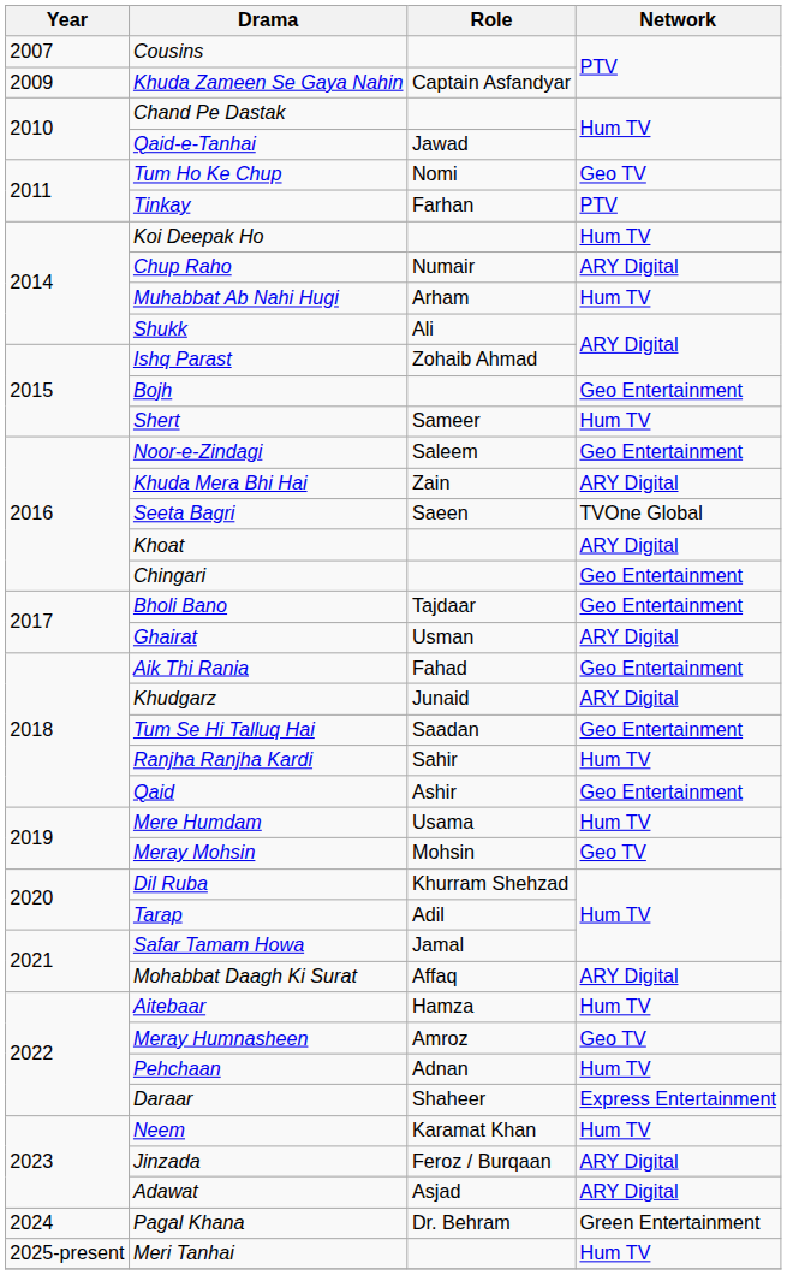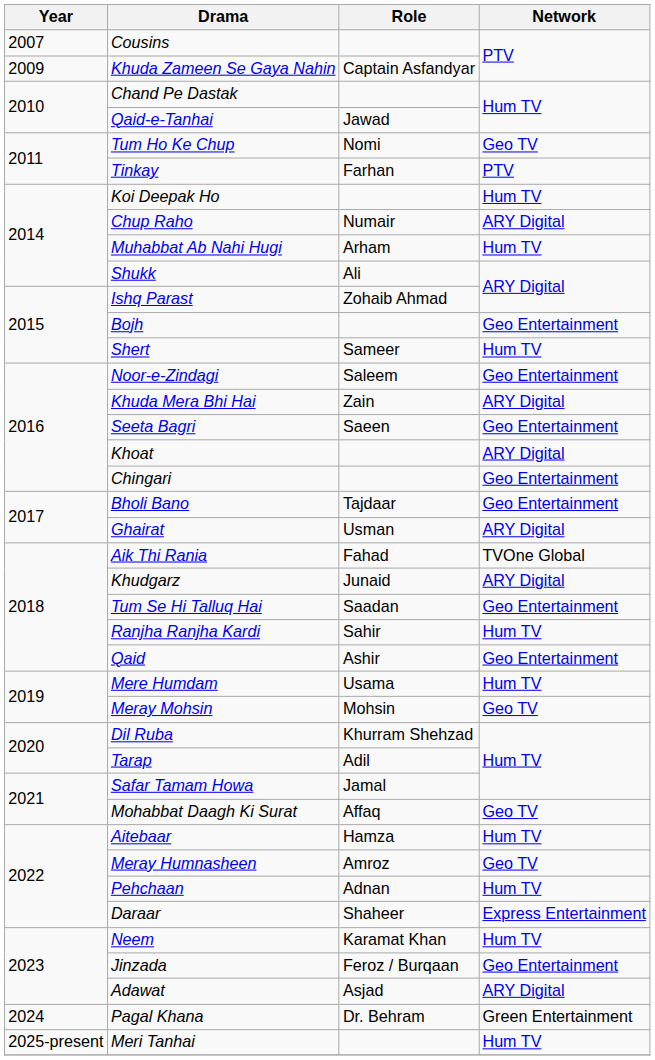 <table class="wikitable sortable">
 <tr>
 <th>Year</th>
 <th>Drama</th>
 <th>Role</th>
 <th>Network</th>
 </tr>
 <tr>
 <td>2007</td>
 <td><em>Cousins</em></td>
 <td></td>
 <td rowspan="2"><a href='#'>PTV</a></td>
 </tr>
 <tr>
 <td>2009</td>
 <td><em><a href='#'>Khuda Zameen Se Gaya Nahin</a></em></td>
 <td>Captain Asfandyar</td>
 </tr>
 <tr>
 <td rowspan="2">2010</td>
 <td><em>Chand Pe Dastak</em></td>
 <td></td>
 <td rowspan="2"><a href='#'>Hum TV</a></td>
 </tr>
 <tr>
 <td><em><a href='#'>Qaid-e-Tanhai</a></em></td>
 <td>Jawad</td>
 </tr>
 <tr>
 <td rowspan="2">2011</td>
 <td><em><a href='#'>Tum Ho Ke Chup</a></em></td>
 <td>Nomi</td>
 <td><a href='#'>Geo TV</a></td>
 </tr>
 <tr>
 <td><em><a href='#'>Tinkay</a></em></td>
 <td>Farhan</td>
 <td><a href='#'>PTV</a></td>
 </tr>
 <tr>
 <td rowspan="4">2014</td>
 <td><em>Koi Deepak Ho </em></td>
 <td></td>
 <td><a href='#'>Hum TV</a></td>
 </tr>
 <tr>
 <td><em><a href='#'>Chup Raho</a></em></td>
 <td>Numair</td>
 <td><a href='#'>ARY Digital</a></td>
 </tr>
 <tr>
 <td><em><a href='#'>Muhabbat Ab Nahi Hugi</a></em></td>
 <td>Arham</td>
 <td><a href='#'>Hum TV</a></td>
 </tr>
 <tr>
 <td><em><a href='#'>Shukk</a></em></td>
 <td>Ali</td>
 <td rowspan="2"><a href='#'>ARY Digital</a></td>
 </tr>
 <tr>
 <td rowspan="3">2015</td>
 <td><em><a href='#'>Ishq Parast</a></em></td>
 <td>Zohaib Ahmad</td>
 </tr>
 <tr>
 <td><em><a href='#'>Bojh</a></em></td>
 <td></td>
 <td><a href='#'>Geo Entertainment</a></td>
 </tr>
 <tr>
 <td><em><a href='#'>Shert</a></em></td>
 <td>Sameer</td>
 <td><a href='#'>Hum TV</a></td>
 </tr>
 <tr>
 <td rowspan="5">2016</td>
 <td><em><a href='#'>Noor-e-Zindagi</a></em></td>
 <td>Saleem</td>
 <td><a href='#'>Geo Entertainment</a></td>
 </tr>
 <tr>
 <td><em><a href='#'>Khuda Mera Bhi Hai</a></em></td>
 <td>Zain</td>
 <td><a href='#'>ARY Digital</a></td>
 </tr>
 <tr>
 <td><em><a href='#'>Seeta Bagri</a></em></td>
 <td>Saeen</td>
-<td>TVOne Global</td>
+<td><a href='#'>Geo Entertainment</a></td>
 </tr>
 <tr>
 <td><em>Khoat</em></td>
 <td></td>
 <td><a href='#'>ARY Digital</a></td>
 </tr>
 <tr>
 <td><em>Chingari </em></td>
 <td></td>
 <td><a href='#'>Geo Entertainment</a></td>
 </tr>
 <tr>
 <td rowspan="2">2017</td>
 <td><em><a href='#'>Bholi Bano</a></em></td>
 <td>Tajdaar</td>
 <td><a href='#'>Geo Entertainment</a></td>
 </tr>
 <tr>
 <td><em><a href='#'>Ghairat</a></em></td>
 <td>Usman</td>
 <td><a href='#'>ARY Digital</a></td>
 </tr>
 <tr>
 <td rowspan=5>2018</td>
 <td><em><a href='#'>Aik Thi Rania</a></em></td>
 <td>Fahad</td>
-<td><a href='#'>Geo Entertainment</a></td>
+<td>TVOne Global</td>
 </tr>
 <tr>
 <td><em>Khudgarz </em></td>
 <td>Junaid</td>
 <td><a href='#'>ARY Digital</a></td>
 </tr>
 <tr>
 <td><em><a href='#'>Tum Se Hi Talluq Hai</a></em></td>
 <td>Saadan</td>
 <td><a href='#'>Geo Entertainment</a></td>
 </tr>
 <tr>
 <td><em><a href='#'>Ranjha Ranjha Kardi</a></em></td>
 <td>Sahir</td>
 <td><a href='#'>Hum TV</a></td>
 </tr>
 <tr>
 <td><em><a href='#'>Qaid</a></em></td>
 <td>Ashir</td>
 <td><a href='#'>Geo Entertainment</a></td>
 </tr>
 <tr>
 <td rowspan=2>2019</td>
 <td><em><a href='#'>Mere Humdam</a></em></td>
 <td>Usama</td>
 <td><a href='#'>Hum TV</a></td>
 </tr>
 <tr>
 <td><em><a href='#'>Meray Mohsin</a></em></td>
 <td>Mohsin</td>
 <td><a href='#'>Geo TV</a></td>
 </tr>
 <tr>
 <td rowspan="2">2020</td>
 <td><em><a href='#'>Dil Ruba</a></em></td>
 <td>Khurram Shehzad</td>
 <td rowspan="3"><a href='#'>Hum TV</a></td>
 </tr>
 <tr>
 <td><em><a href='#'>Tarap</a></em></td>
 <td>Adil</td>
 </tr>
 <tr>
 <td rowspan="2">2021</td>
 <td><em><a href='#'>Safar Tamam Howa</a></em></td>
 <td>Jamal</td>
 </tr>
 <tr>
 <td><em>Mohabbat Daagh Ki Surat</em></td>
 <td>Affaq</td>
-<td><a href='#'>ARY Digital</a></td>
+<td><a href='#'>Geo TV</a></td>
 </tr>
 <tr>
 <td rowspan="4">2022</td>
 <td><em><a href='#'>Aitebaar</a></em></td>
 <td>Hamza</td>
 <td><a href='#'>Hum TV</a></td>
 </tr>
 <tr>
 <td><em><a href='#'>Meray Humnasheen</a></em></td>
 <td>Amroz</td>
 <td><a href='#'>Geo TV</a></td>
 </tr>
 <tr>
 <td><em><a href='#'>Pehchaan</a></em></td>
 <td>Adnan</td>
 <td><a href='#'>Hum TV</a></td>
 </tr>
 <tr>
 <td><em>Daraar</em></td>
 <td>Shaheer</td>
 <td><a href='#'>Express Entertainment</a></td>
 </tr>
 <tr>
 <td rowspan="3">2023</td>
 <td><em><a href='#'>Neem</a></em></td>
 <td>Karamat Khan</td>
 <td><a href='#'>Hum TV</a></td>
 </tr>
 <tr>
 <td><em>Jinzada</em></td>
 <td>Feroz / Burqaan</td>
-<td><a href='#'>ARY Digital</a></td>
+<td><a href='#'>Geo Entertainment</a></td>
 </tr>
 <tr>
 <td><em>Adawat</em></td>
 <td>Asjad</td>
 <td><a href='#'>ARY Digital</a></td>
 </tr>
 <tr>
 <td>2024</td>
 <td><em>Pagal Khana</em></td>
 <td>Dr. Behram</td>
 <td>Green Entertainment</td>
 </tr>
 <tr>
 <td rowspan=>2025-present</td>
 <td><em>	Meri Tanhai</em></td>
 <td></td>
 <td><a href='#'>Hum TV</a></td>
 </tr>
 <tr>
 </tr>
 </table>
